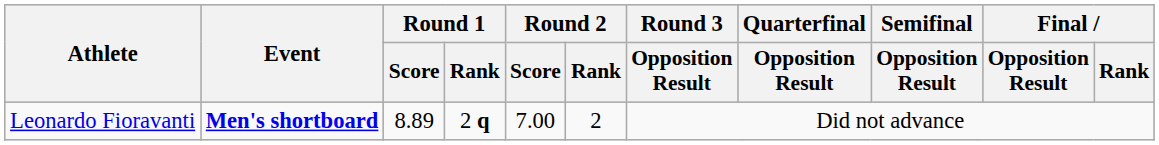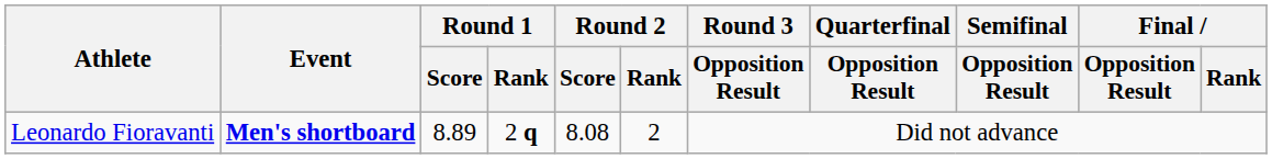 <table class=wikitable style="font-size:90%">
 <tr>
 <th rowspan=2>Athlete</th>
 <th rowspan=2>Event</th>
 <th colspan=2>Round 1</th>
 <th colspan=2>Round 2</th>
 <th>Round 3</th>
 <th>Quarterfinal</th>
 <th>Semifinal</th>
 <th colspan=2>Final / </th>
 </tr>
 <tr style=font-size:95%>
 <th>Score</th>
 <th>Rank</th>
 <th>Score</th>
 <th>Rank</th>
 <th>Opposition<br>Result</th>
 <th>Opposition<br>Result</th>
 <th>Opposition<br>Result</th>
 <th>Opposition<br>Result</th>
 <th>Rank</th>
 </tr>
 <tr align=center>
 <td align=left><a href='#'>Leonardo Fioravanti</a></td>
 <td align=left><strong><a href='#'>Men's shortboard</a></strong></td>
 <td>8.89</td>
 <td>2 <strong>q</strong></td>
-<td>7.00</td>
+<td>8.08</td>
 <td>2</td>
 <td colspan=5>Did not advance</td>
 </tr>
 </table>
